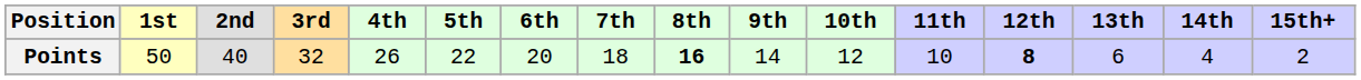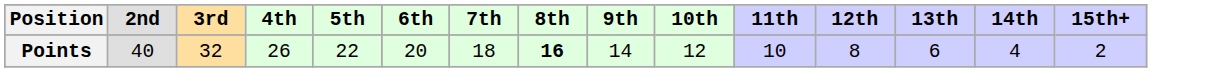 <table class="wikitable" style="font-size:85%; text-align:center">
 <tr>
 <th>Position</th>
-<td style="background:#ffffbf;"> <strong>1st</strong> </td>
 <td style="background:#dfdfdf;"> <strong>2nd</strong> </td>
 <td style="background:#ffdf9f;"> <strong>3rd</strong> </td>
 <td style="background:#dfffdf;"> <strong>4th</strong> </td>
 <td style="background:#dfffdf;"> <strong>5th</strong> </td>
 <td style="background:#dfffdf;"> <strong>6th</strong> </td>
 <td style="background:#dfffdf;"> <strong>7th</strong> </td>
 <td style="background:#dfffdf;"> <strong>8th</strong> </td>
 <td style="background:#dfffdf;"> <strong>9th</strong> </td>
 <td style="background:#dfffdf;"> <strong>10th</strong> </td>
 <td style="background:#cfcfff;"> <strong>11th</strong> </td>
 <td style="background:#cfcfff;"> <strong>12th</strong> </td>
 <td style="background:#cfcfff;"> <strong>13th</strong> </td>
 <td style="background:#cfcfff;"> <strong>14th</strong> </td>
 <td style="background:#cfcfff;"> <strong>15th+</strong> </td>
 </tr>
 <tr>
 <th>Points</th>
-<td style="background:#ffffbf;">50</td>
 <td style="background:#dfdfdf;">40</td>
 <td style="background:#ffdf9f;">32</td>
 <td style="background:#dfffdf;">26</td>
 <td style="background:#dfffdf;">22</td>
 <td style="background:#dfffdf;">20</td>
 <td style="background:#dfffdf;">18</td>
 <td style="background:#dfffdf;"><strong>16</strong></td>
 <td style="background:#dfffdf;">14</td>
 <td style="background:#dfffdf;">12</td>
 <td style="background:#cfcfff;">10</td>
-<td style="background:#cfcfff;"><strong>8</strong></td>
+<td style="background:#cfcfff;">8</td>
 <td style="background:#cfcfff;">6</td>
 <td style="background:#cfcfff;">4</td>
 <td style="background:#cfcfff;">2</td>
 </tr>
 </table>
